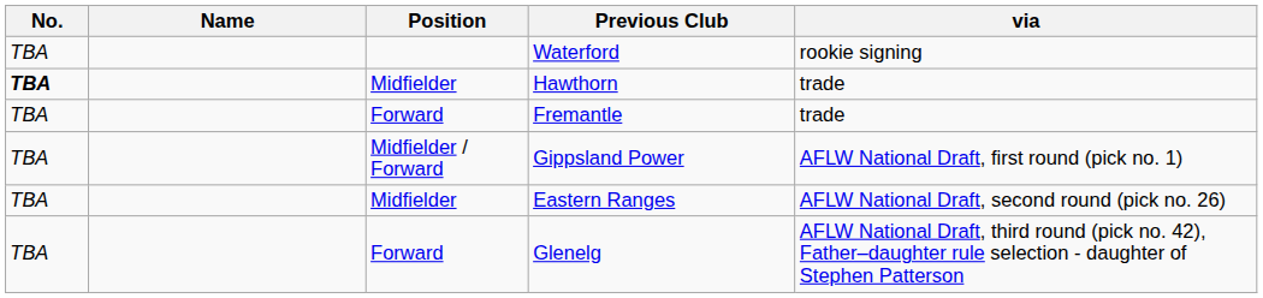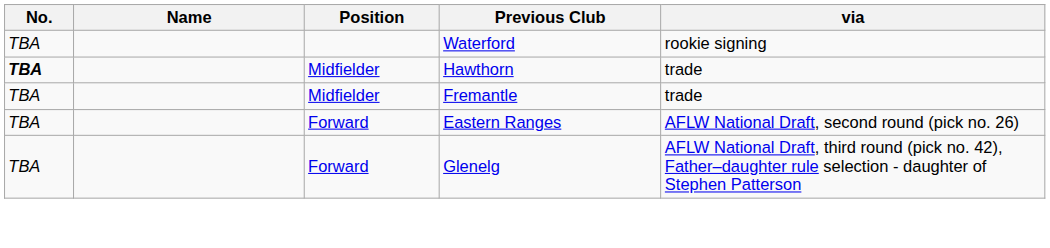 <table class="wikitable sortable" style="width:80%;">
 <tr style="background:#efefef;">
 <th width=1%>No.</th>
 <th width=6%>Name</th>
 <th width=2%>Position</th>
 <th width=5%>Previous Club</th>
 <th width=10%>via</th>
 </tr>
 <tr>
 <td align=left><em>TBA</em></td>
 <td></td>
 <td></td>
 <td><a href='#'>Waterford</a></td>
 <td>rookie signing</td>
 </tr>
 <tr>
 <td align=left><strong><em>TBA</em></strong></td>
 <td></td>
 <td><a href='#'>Midfielder</a></td>
 <td><a href='#'>Hawthorn</a></td>
 <td>trade</td>
 </tr>
 <tr>
 <td align=left><em>TBA</em></td>
 <td></td>
-<td><a href='#'>Forward</a></td>
+<td><a href='#'>Midfielder</a></td>
 <td><a href='#'>Fremantle</a></td>
 <td>trade</td>
 </tr>
 <tr>
 <td align=left><em>TBA</em></td>
 <td></td>
-<td><a href='#'>Midfielder</a> / <a href='#'>Forward</a></td>
-<td><a href='#'>Gippsland Power</a></td>
-<td><a href='#'>AFLW National Draft</a>, first round (pick no. 1)</td>
-</tr>
-<tr>
-<td align=left><em>TBA</em></td>
-<td></td>
-<td><a href='#'>Midfielder</a></td>
+<td><a href='#'>Forward</a></td>
 <td><a href='#'>Eastern Ranges</a></td>
 <td><a href='#'>AFLW National Draft</a>, second round (pick no. 26)</td>
 </tr>
 <tr>
 <td align=left><em>TBA</em></td>
 <td></td>
 <td><a href='#'>Forward</a></td>
 <td><a href='#'>Glenelg</a></td>
 <td><a href='#'>AFLW National Draft</a>, third round (pick no. 42), <a href='#'>Father–daughter rule</a> selection - daughter of <a href='#'>Stephen Patterson</a></td>
 </tr>
 </table>
